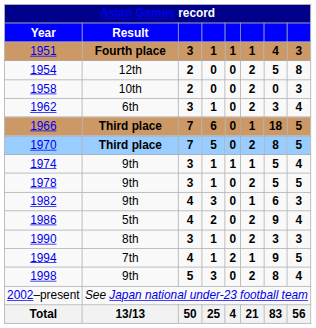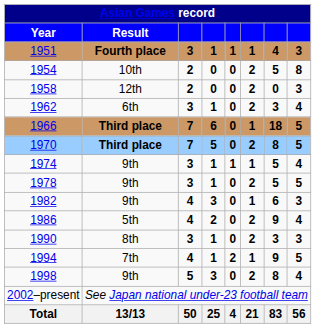 <table class="wikitable" style="text-align: center;">
 <tr>
 <th colspan="8"style=background:darkblue;color:white><a href='#'>Asian Games</a> record</th>
 </tr>
 <tr>
 <th style=background:blue;color:white>Year</th>
 <th style=background:blue;color:white>Result</th>
 <th style=background:blue;color:white></th>
 <th style=background:blue;color:white></th>
 <th style=background:blue;color:white></th>
 <th style=background:blue;color:white></th>
 <th style=background:blue;color:white></th>
 <th style=background:blue;color:white></th>
 </tr>
 <tr style="background:#c96;">
 <td> <a href='#'>1951</a></td>
 <td><strong>Fourth place</strong></td>
 <td><strong>3</strong></td>
 <td><strong>1</strong></td>
 <td><strong>1</strong></td>
 <td><strong>1</strong></td>
 <td><strong>4</strong></td>
 <td><strong>3</strong></td>
 </tr>
 <tr>
 <td> <a href='#'>1954</a></td>
-<td>12th</td>
+<td>10th</td>
 <td><strong>2</strong></td>
 <td><strong>0</strong></td>
 <td><strong>0</strong></td>
 <td><strong>2</strong></td>
 <td><strong>5</strong></td>
 <td><strong>8</strong></td>
 </tr>
 <tr>
 <td> <a href='#'>1958</a></td>
-<td>10th</td>
+<td>12th</td>
 <td><strong>2</strong></td>
 <td><strong>0</strong></td>
 <td><strong>0</strong></td>
 <td><strong>2</strong></td>
 <td><strong>0</strong></td>
 <td><strong>3</strong></td>
 </tr>
 <tr>
 <td> <a href='#'>1962</a></td>
 <td>6th</td>
 <td><strong>3</strong></td>
 <td><strong>1</strong></td>
 <td><strong>0</strong></td>
 <td><strong>2</strong></td>
 <td><strong>3</strong></td>
 <td><strong>4</strong></td>
 </tr>
 <tr style="background:#c96;">
 <td> <a href='#'>1966</a></td>
 <td><strong>Third place</strong></td>
 <td><strong>7</strong></td>
 <td><strong>6</strong></td>
 <td><strong>0</strong></td>
 <td><strong>1</strong></td>
 <td><strong>18</strong></td>
 <td><strong>5</strong></td>
 </tr>
 <tr style="background:#9acdff;">
 <td> <a href='#'>1970</a></td>
 <td><strong>Third place</strong></td>
 <td><strong>7</strong></td>
 <td><strong>5</strong></td>
 <td><strong>0</strong></td>
 <td><strong>2</strong></td>
 <td><strong>8</strong></td>
 <td><strong>5</strong></td>
 </tr>
 <tr>
 <td> <a href='#'>1974</a></td>
 <td>9th</td>
 <td><strong>3</strong></td>
 <td><strong>1</strong></td>
 <td><strong>1</strong></td>
 <td><strong>1</strong></td>
 <td><strong>5</strong></td>
 <td><strong>4</strong></td>
 </tr>
 <tr>
 <td> <a href='#'>1978</a></td>
 <td>9th</td>
 <td><strong>3</strong></td>
 <td><strong>1</strong></td>
 <td><strong>0</strong></td>
 <td><strong>2</strong></td>
 <td><strong>5</strong></td>
 <td><strong>5</strong></td>
 </tr>
 <tr>
 <td> <a href='#'>1982</a></td>
 <td>9th</td>
 <td><strong>4</strong></td>
 <td><strong>3</strong></td>
 <td><strong>0</strong></td>
 <td><strong>1</strong></td>
 <td><strong>6</strong></td>
 <td><strong>3</strong></td>
 </tr>
 <tr>
 <td> <a href='#'>1986</a></td>
 <td>5th</td>
 <td><strong>4</strong></td>
 <td><strong>2</strong></td>
 <td><strong>0</strong></td>
 <td><strong>2</strong></td>
 <td><strong>9</strong></td>
 <td><strong>4</strong></td>
 </tr>
 <tr>
 <td> <a href='#'>1990</a></td>
 <td>8th</td>
 <td><strong>3</strong></td>
 <td><strong>1</strong></td>
 <td><strong>0</strong></td>
 <td><strong>2</strong></td>
 <td><strong>3</strong></td>
 <td><strong>3</strong></td>
 </tr>
 <tr>
 <td> <a href='#'>1994</a></td>
 <td>7th</td>
 <td><strong>4</strong></td>
 <td><strong>1</strong></td>
 <td><strong>2</strong></td>
 <td><strong>1</strong></td>
 <td><strong>9</strong></td>
 <td><strong>5</strong></td>
 </tr>
 <tr>
 <td> <a href='#'>1998</a></td>
 <td>9th</td>
 <td><strong>5</strong></td>
 <td><strong>3</strong></td>
 <td><strong>0</strong></td>
 <td><strong>2</strong></td>
 <td><strong>8</strong></td>
 <td><strong>4</strong></td>
 </tr>
 <tr>
 <td><a href='#'>2002</a>–present</td>
 <td colspan=8><em>See <a href='#'>Japan national under-23 football team</a></em></td>
 </tr>
 <tr>
 <th>Total</th>
 <th>13/13</th>
 <th>50</th>
 <th>25</th>
 <th>4</th>
 <th>21</th>
 <th>83</th>
 <th>56</th>
 </tr>
 </table>
